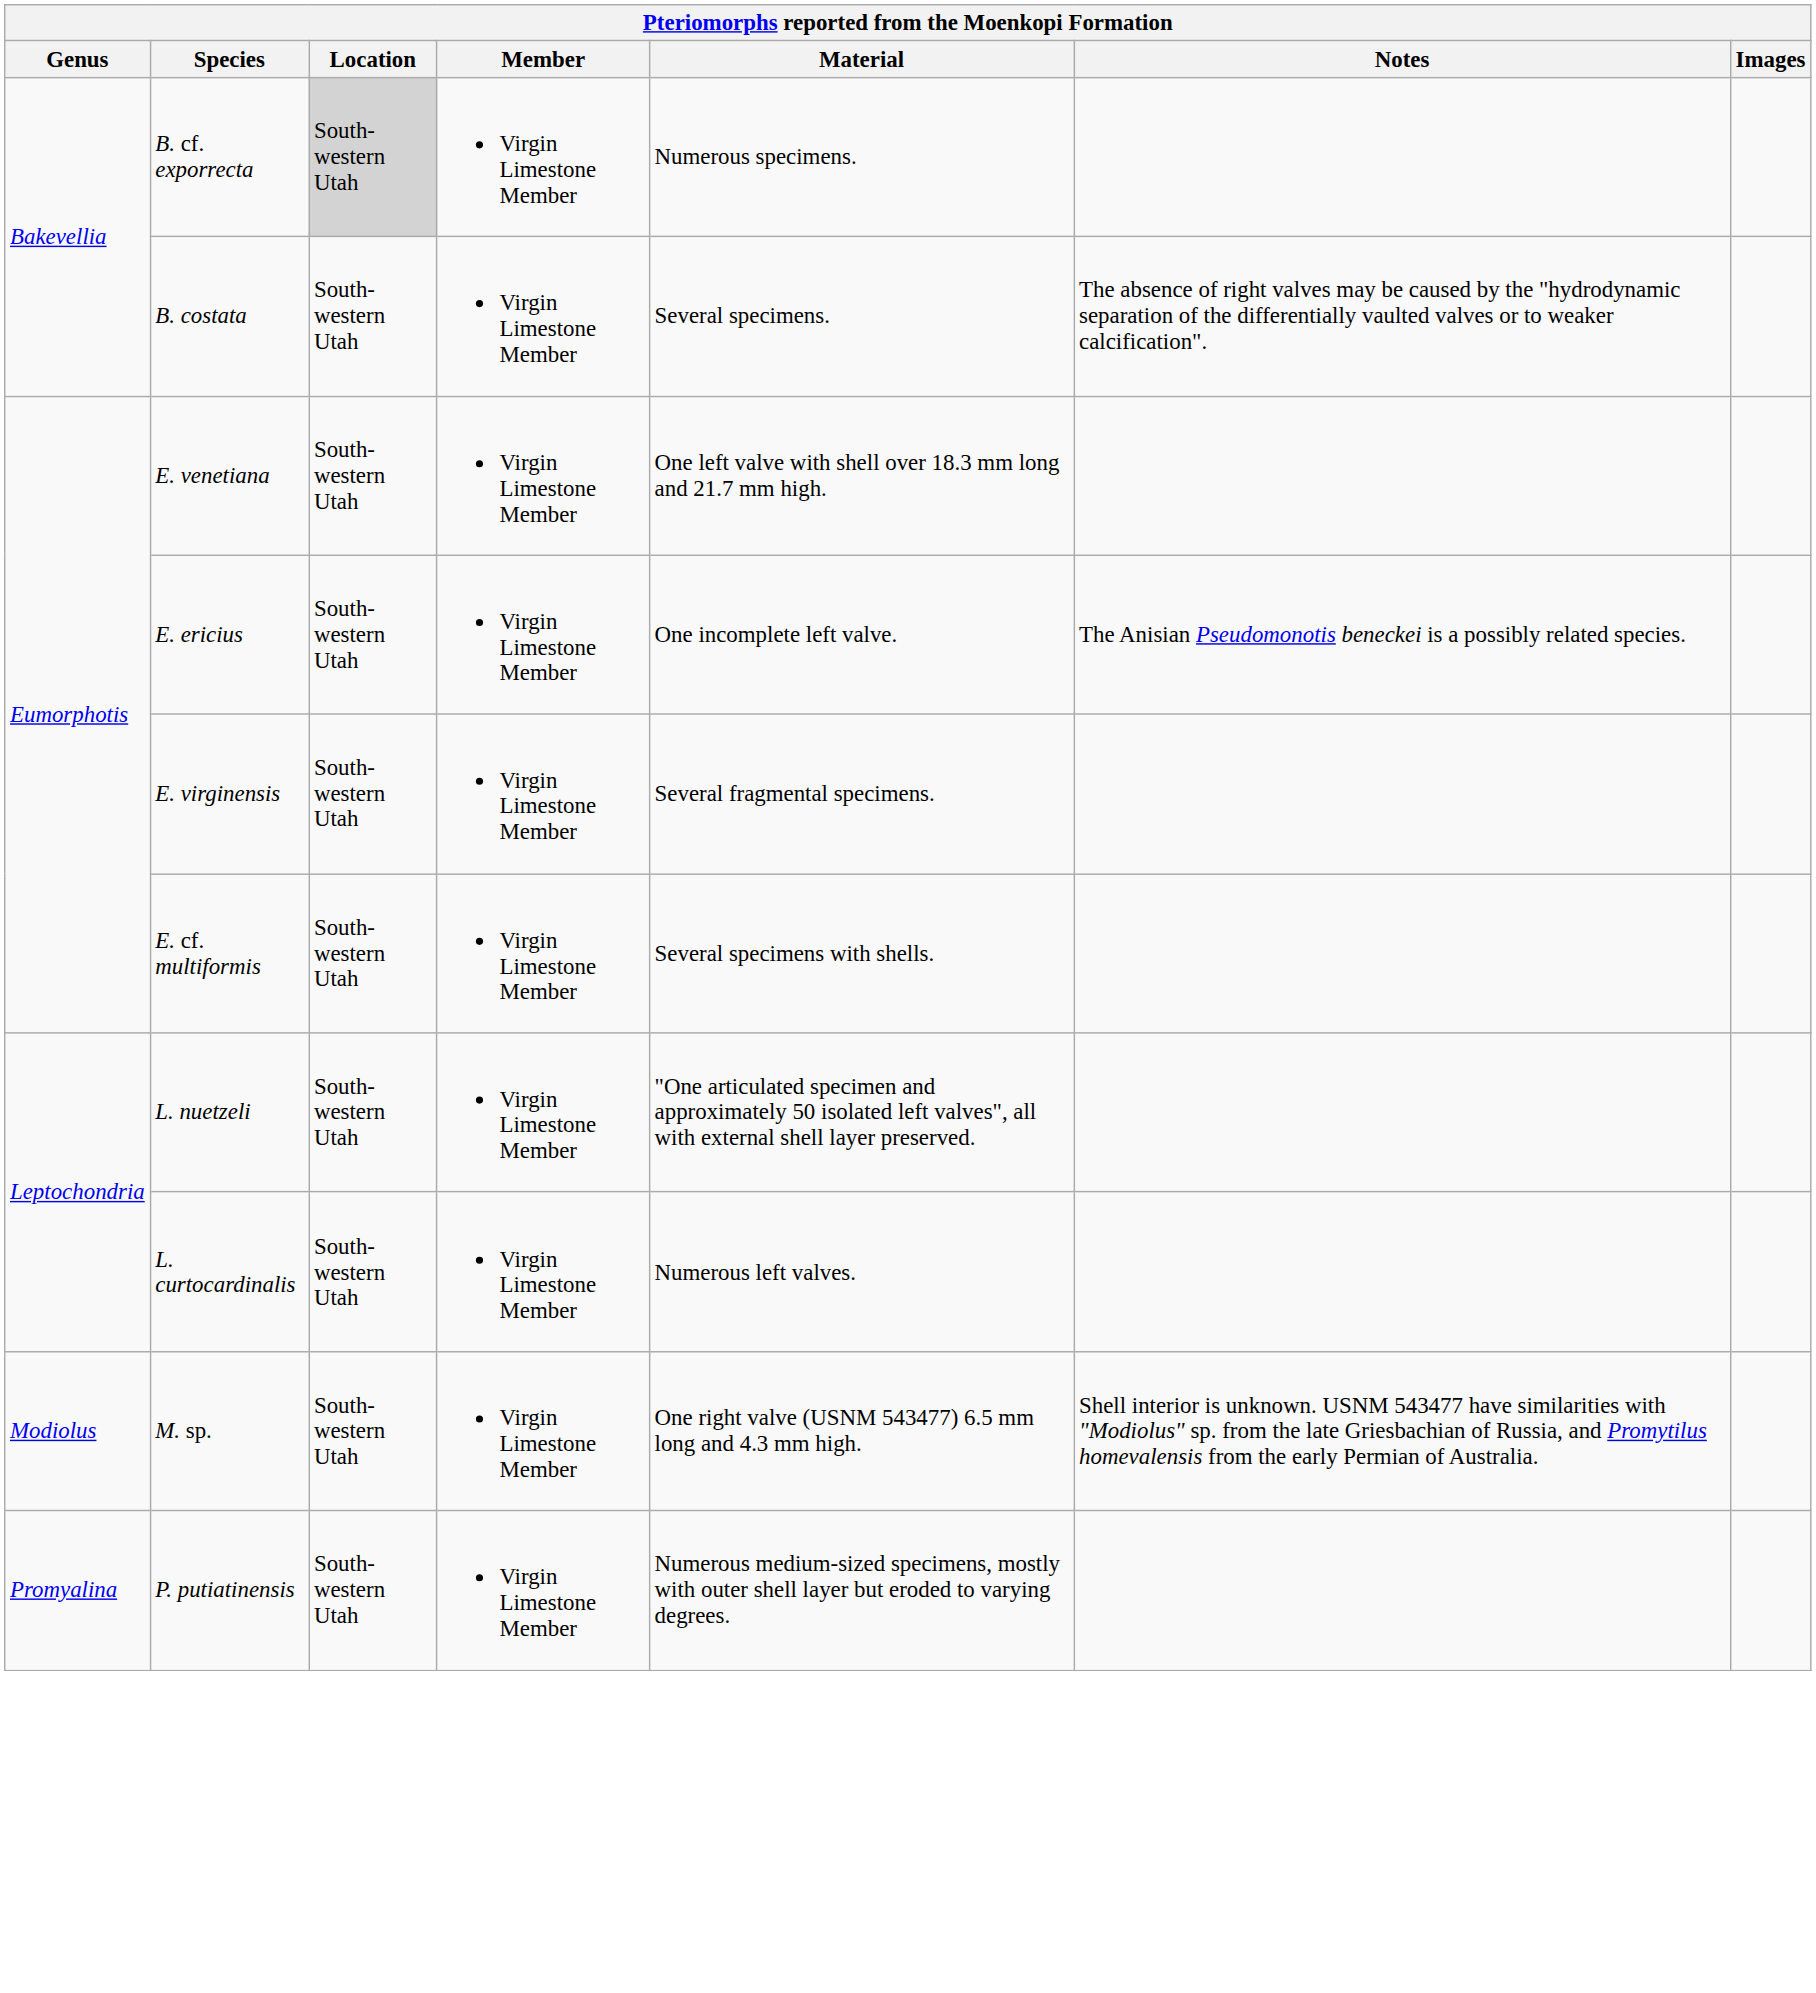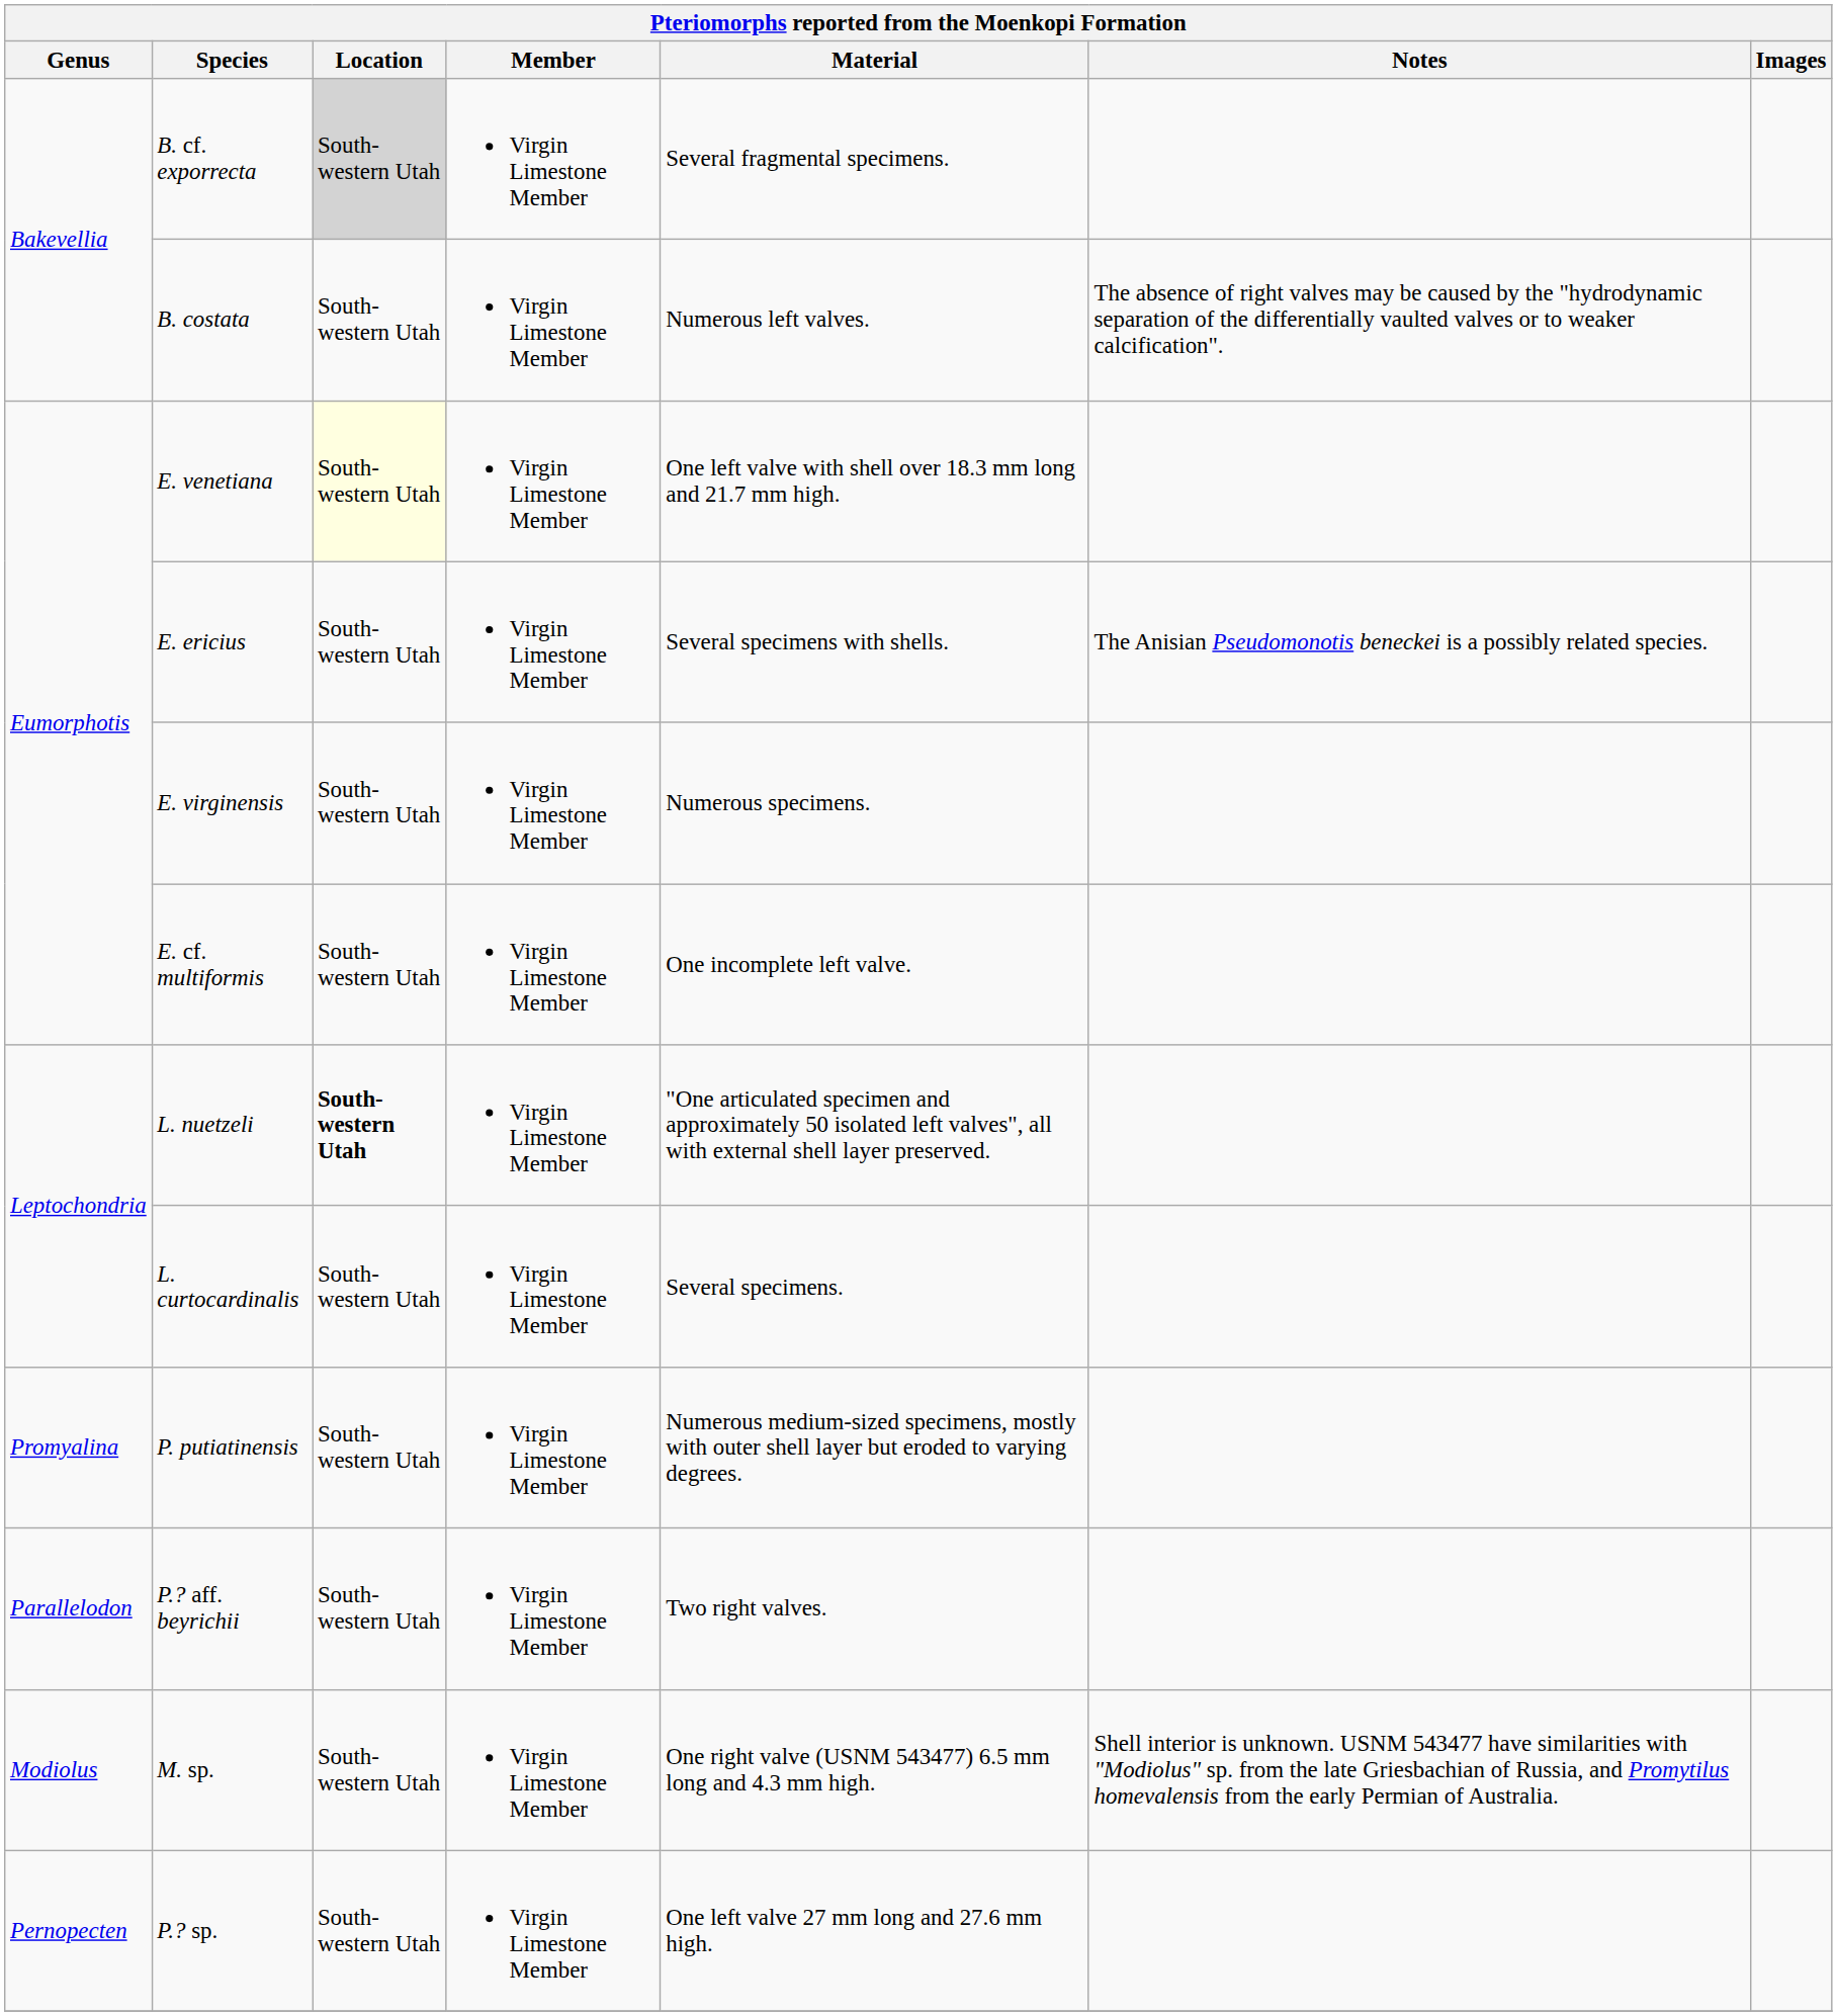 <table class="wikitable" align="center" width="100%">
 <tr>
 <th colspan="7" align="center"><strong><a href='#'>Pteriomorphs</a> reported from the Moenkopi Formation</strong></th>
 </tr>
 <tr>
 <th>Genus</th>
 <th>Species</th>
 <th>Location</th>
 <th>Member</th>
 <th>Material</th>
 <th>Notes</th>
 <th>Images</th>
 </tr>
 <tr>
 <td rowspan="2"><em><a href='#'>Bakevellia</a></em></td>
 <td><em>B.</em> cf. <em>exporrecta</em></td>
 <td style="background: lightgrey;">South-western Utah</td>
 <td><br><ul><li>Virgin Limestone Member</li></ul></td>
-<td>Numerous specimens.</td>
+<td>Several fragmental specimens.</td>
 <td></td>
 <td></td>
 </tr>
 <tr>
 <td><em>B. costata</em></td>
 <td>South-western Utah</td>
 <td><br><ul><li>Virgin Limestone Member</li></ul></td>
-<td>Several specimens.</td>
+<td>Numerous left valves.</td>
 <td>The absence of right valves may be caused by the "hydrodynamic separation of the differentially vaulted valves or to weaker calcification".</td>
 <td></td>
 </tr>
 <tr>
 <td rowspan="4"><em><a href='#'>Eumorphotis</a></em></td>
 <td><em>E. venetiana</em></td>
-<td>South-western Utah</td>
+<td style="background: lightyellow;">South-western Utah</td>
 <td><br><ul><li>Virgin Limestone Member</li></ul></td>
 <td>One left valve with shell over 18.3 mm long and 21.7 mm high.</td>
 <td></td>
 <td></td>
 </tr>
 <tr>
 <td><em>E. ericius</em></td>
 <td>South-western Utah</td>
 <td><br><ul><li>Virgin Limestone Member</li></ul></td>
-<td>One incomplete left valve.</td>
+<td>Several specimens with shells.</td>
 <td>The Anisian <em><a href='#'>Pseudomonotis</a> beneckei</em> is a possibly related species.</td>
 <td></td>
 </tr>
 <tr>
 <td><em>E. virginensis</em></td>
 <td>South-western Utah</td>
 <td><br><ul><li>Virgin Limestone Member</li></ul></td>
-<td>Several fragmental specimens.</td>
+<td>Numerous specimens.</td>
 <td></td>
 <td></td>
 </tr>
 <tr>
 <td><em>E.</em> cf. <em>multiformis</em></td>
 <td>South-western Utah</td>
 <td><br><ul><li>Virgin Limestone Member</li></ul></td>
-<td>Several specimens with shells.</td>
+<td>One incomplete left valve.</td>
 <td></td>
 <td></td>
 </tr>
 <tr>
 <td rowspan="2"><em><a href='#'>Leptochondria</a></em></td>
 <td><em>L. nuetzeli</em></td>
-<td>South-western Utah</td>
+<td><strong>South-western Utah</strong></td>
 <td><br><ul><li>Virgin Limestone Member</li></ul></td>
 <td>"One articulated specimen and approximately 50 isolated left valves", all with external shell layer preserved.</td>
 <td></td>
 <td></td>
 </tr>
 <tr>
 <td><em>L.  curtocardinalis</em></td>
 <td>South-western Utah</td>
 <td><br><ul><li>Virgin Limestone Member</li></ul></td>
-<td>Numerous left valves.</td>
+<td>Several specimens.</td>
+<td></td>
+<td></td>
+</tr>
+<tr>
+<td><em><a href='#'>Promyalina</a></em></td>
+<td><em>P. putiatinensis</em></td>
+<td>South-western Utah</td>
+<td><br><ul><li>Virgin Limestone Member</li></ul></td>
+<td>Numerous medium-sized specimens, mostly with outer shell layer but eroded to varying degrees.</td>
+<td></td>
+<td></td>
+</tr>
+<tr>
+<td><em><a href='#'>Parallelodon</a></em></td>
+<td><em>P.?</em> aff. <em>beyrichii</em></td>
+<td>South-western Utah</td>
+<td><br><ul><li>Virgin Limestone Member</li></ul></td>
+<td>Two right valves.</td>
 <td></td>
 <td></td>
 </tr>
 <tr>
 <td><em><a href='#'>Modiolus</a></em></td>
 <td><em>M.</em> sp.</td>
 <td>South-western Utah</td>
 <td><br><ul><li>Virgin Limestone Member</li></ul></td>
 <td>One right valve (USNM 543477) 6.5 mm long and 4.3 mm high.</td>
 <td>Shell interior is unknown. USNM 543477 have similarities with <em>"Modiolus"</em> sp. from the late Griesbachian of Russia, and <em><a href='#'>Promytilus</a> homevalensis</em> from the early Permian of Australia.</td>
 <td></td>
 </tr>
 <tr>
-<td><em><a href='#'>Promyalina</a></em></td>
-<td><em>P. putiatinensis</em></td>
+<td><em><a href='#'>Pernopecten</a></em></td>
+<td><em>P.?</em> sp.</td>
 <td>South-western Utah</td>
 <td><br><ul><li>Virgin Limestone Member</li></ul></td>
-<td>Numerous medium-sized specimens, mostly with outer shell layer but eroded to varying degrees.</td>
+<td>One left valve 27 mm long and 27.6 mm high.</td>
 <td></td>
 <td></td>
 </tr>
 <tr>
 </tr>
 </table>
